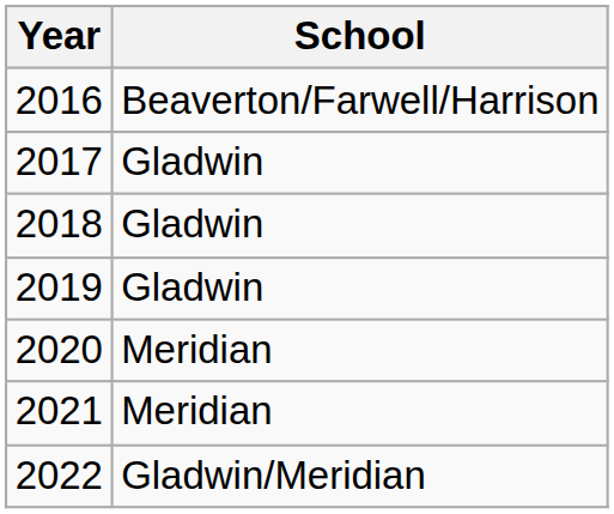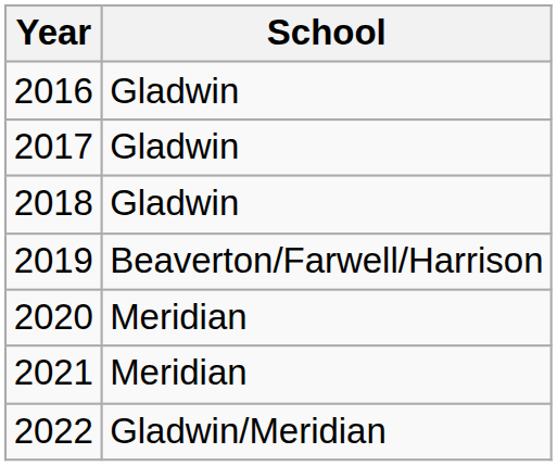 <table class="wikitable mw-collapsible mw-collapsed">
 <tr>
 <th>Year</th>
 <th>School</th>
 </tr>
 <tr>
 <td>2016</td>
-<td>Beaverton/Farwell/Harrison</td>
+<td>Gladwin</td>
 </tr>
 <tr>
 <td>2017</td>
 <td>Gladwin</td>
 </tr>
 <tr>
 <td>2018</td>
 <td>Gladwin</td>
 </tr>
 <tr>
 <td>2019</td>
-<td>Gladwin</td>
+<td>Beaverton/Farwell/Harrison</td>
 </tr>
 <tr>
 <td>2020</td>
 <td>Meridian</td>
 </tr>
 <tr>
 <td>2021</td>
 <td>Meridian</td>
 </tr>
 <tr>
 <td>2022</td>
 <td>Gladwin/Meridian</td>
 </tr>
 </table>
